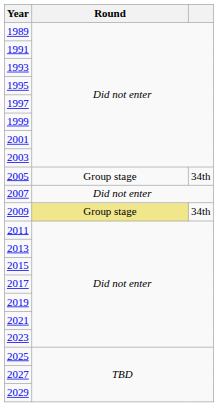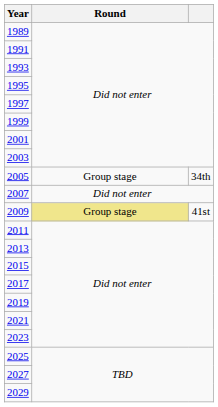 <table class="wikitable" style="text-align: center; font-size:90%">
 <tr>
 <th>Year</th>
 <th style="width:200px">Round</th>
 <th></th>
 </tr>
 <tr>
 <td><a href='#'>1989</a></td>
 <td colspan="2" rowspan="8"><em>Did not enter</em></td>
 </tr>
 <tr>
 <td><a href='#'>1991</a></td>
 </tr>
 <tr>
 <td><a href='#'>1993</a></td>
 </tr>
 <tr>
 <td><a href='#'>1995</a></td>
 </tr>
 <tr>
 <td><a href='#'>1997</a></td>
 </tr>
 <tr>
 <td><a href='#'>1999</a></td>
 </tr>
 <tr>
 <td><a href='#'>2001</a></td>
 </tr>
 <tr>
 <td><a href='#'>2003</a></td>
 </tr>
 <tr>
 <td><a href='#'>2005</a></td>
 <td>Group stage</td>
 <td>34th</td>
 </tr>
 <tr>
 <td><a href='#'>2007</a></td>
 <td colspan="2"><em>Did not enter</em></td>
 </tr>
 <tr>
 <td><a href='#'>2009</a></td>
 <td style="background: khaki;">Group stage</td>
-<td>34th</td>
+<td>41st</td>
 </tr>
 <tr>
 <td><a href='#'>2011</a></td>
 <td colspan="2" rowspan="7"><em>Did not enter</em></td>
 </tr>
 <tr>
 <td><a href='#'>2013</a></td>
 </tr>
 <tr>
 <td><a href='#'>2015</a></td>
 </tr>
 <tr>
 <td><a href='#'>2017</a></td>
 </tr>
 <tr>
 <td><a href='#'>2019</a></td>
 </tr>
 <tr>
 <td><a href='#'>2021</a></td>
 </tr>
 <tr>
 <td><a href='#'>2023</a></td>
 </tr>
 <tr>
 <td><a href='#'>2025</a></td>
 <td colspan="2" rowspan="3"><em>TBD</em></td>
 </tr>
 <tr>
 <td><a href='#'>2027</a></td>
 </tr>
 <tr>
 <td><a href='#'>2029</a></td>
 </tr>
 </table>
